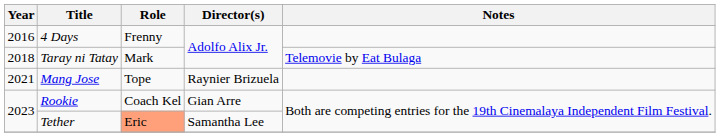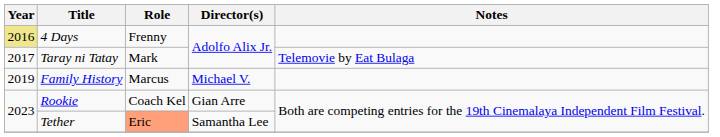 <table class="wikitable">
 <tr>
 <th>Year</th>
 <th>Title</th>
 <th>Role</th>
 <th>Director(s)</th>
 <th>Notes</th>
 </tr>
 <tr>
-<td>2016</td>
+<td style="background: khaki;">2016</td>
 <td><em>4 Days</em></td>
 <td>Frenny</td>
 <td rowspan="2"><a href='#'>Adolfo Alix Jr.</a></td>
 <td></td>
 </tr>
 <tr>
-<td>2018</td>
+<td>2017</td>
 <td><em>Taray ni Tatay</em></td>
 <td>Mark</td>
 <td><a href='#'>Telemovie</a> by <a href='#'>Eat Bulaga</a></td>
 </tr>
 <tr>
-<td>2021</td>
-<td><em><a href='#'>Mang Jose</a></em></td>
-<td>Tope</td>
-<td>Raynier Brizuela</td>
+<td>2019</td>
+<td><em><a href='#'>Family History</a></em></td>
+<td>Marcus</td>
+<td><a href='#'>Michael V.</a></td>
 <td></td>
 </tr>
 <tr>
 <td rowspan=2>2023</td>
 <td><em><a href='#'>Rookie</a></em></td>
 <td>Coach Kel</td>
 <td>Gian Arre</td>
 <td rowspan=2>Both are competing entries for the <a href='#'>19th Cinemalaya Independent Film Festival</a>.</td>
 </tr>
 <tr>
 <td><em>Tether</em></td>
 <td style="background: lightsalmon;">Eric</td>
 <td>Samantha Lee</td>
 </tr>
 <tr>
 </tr>
 </table>
